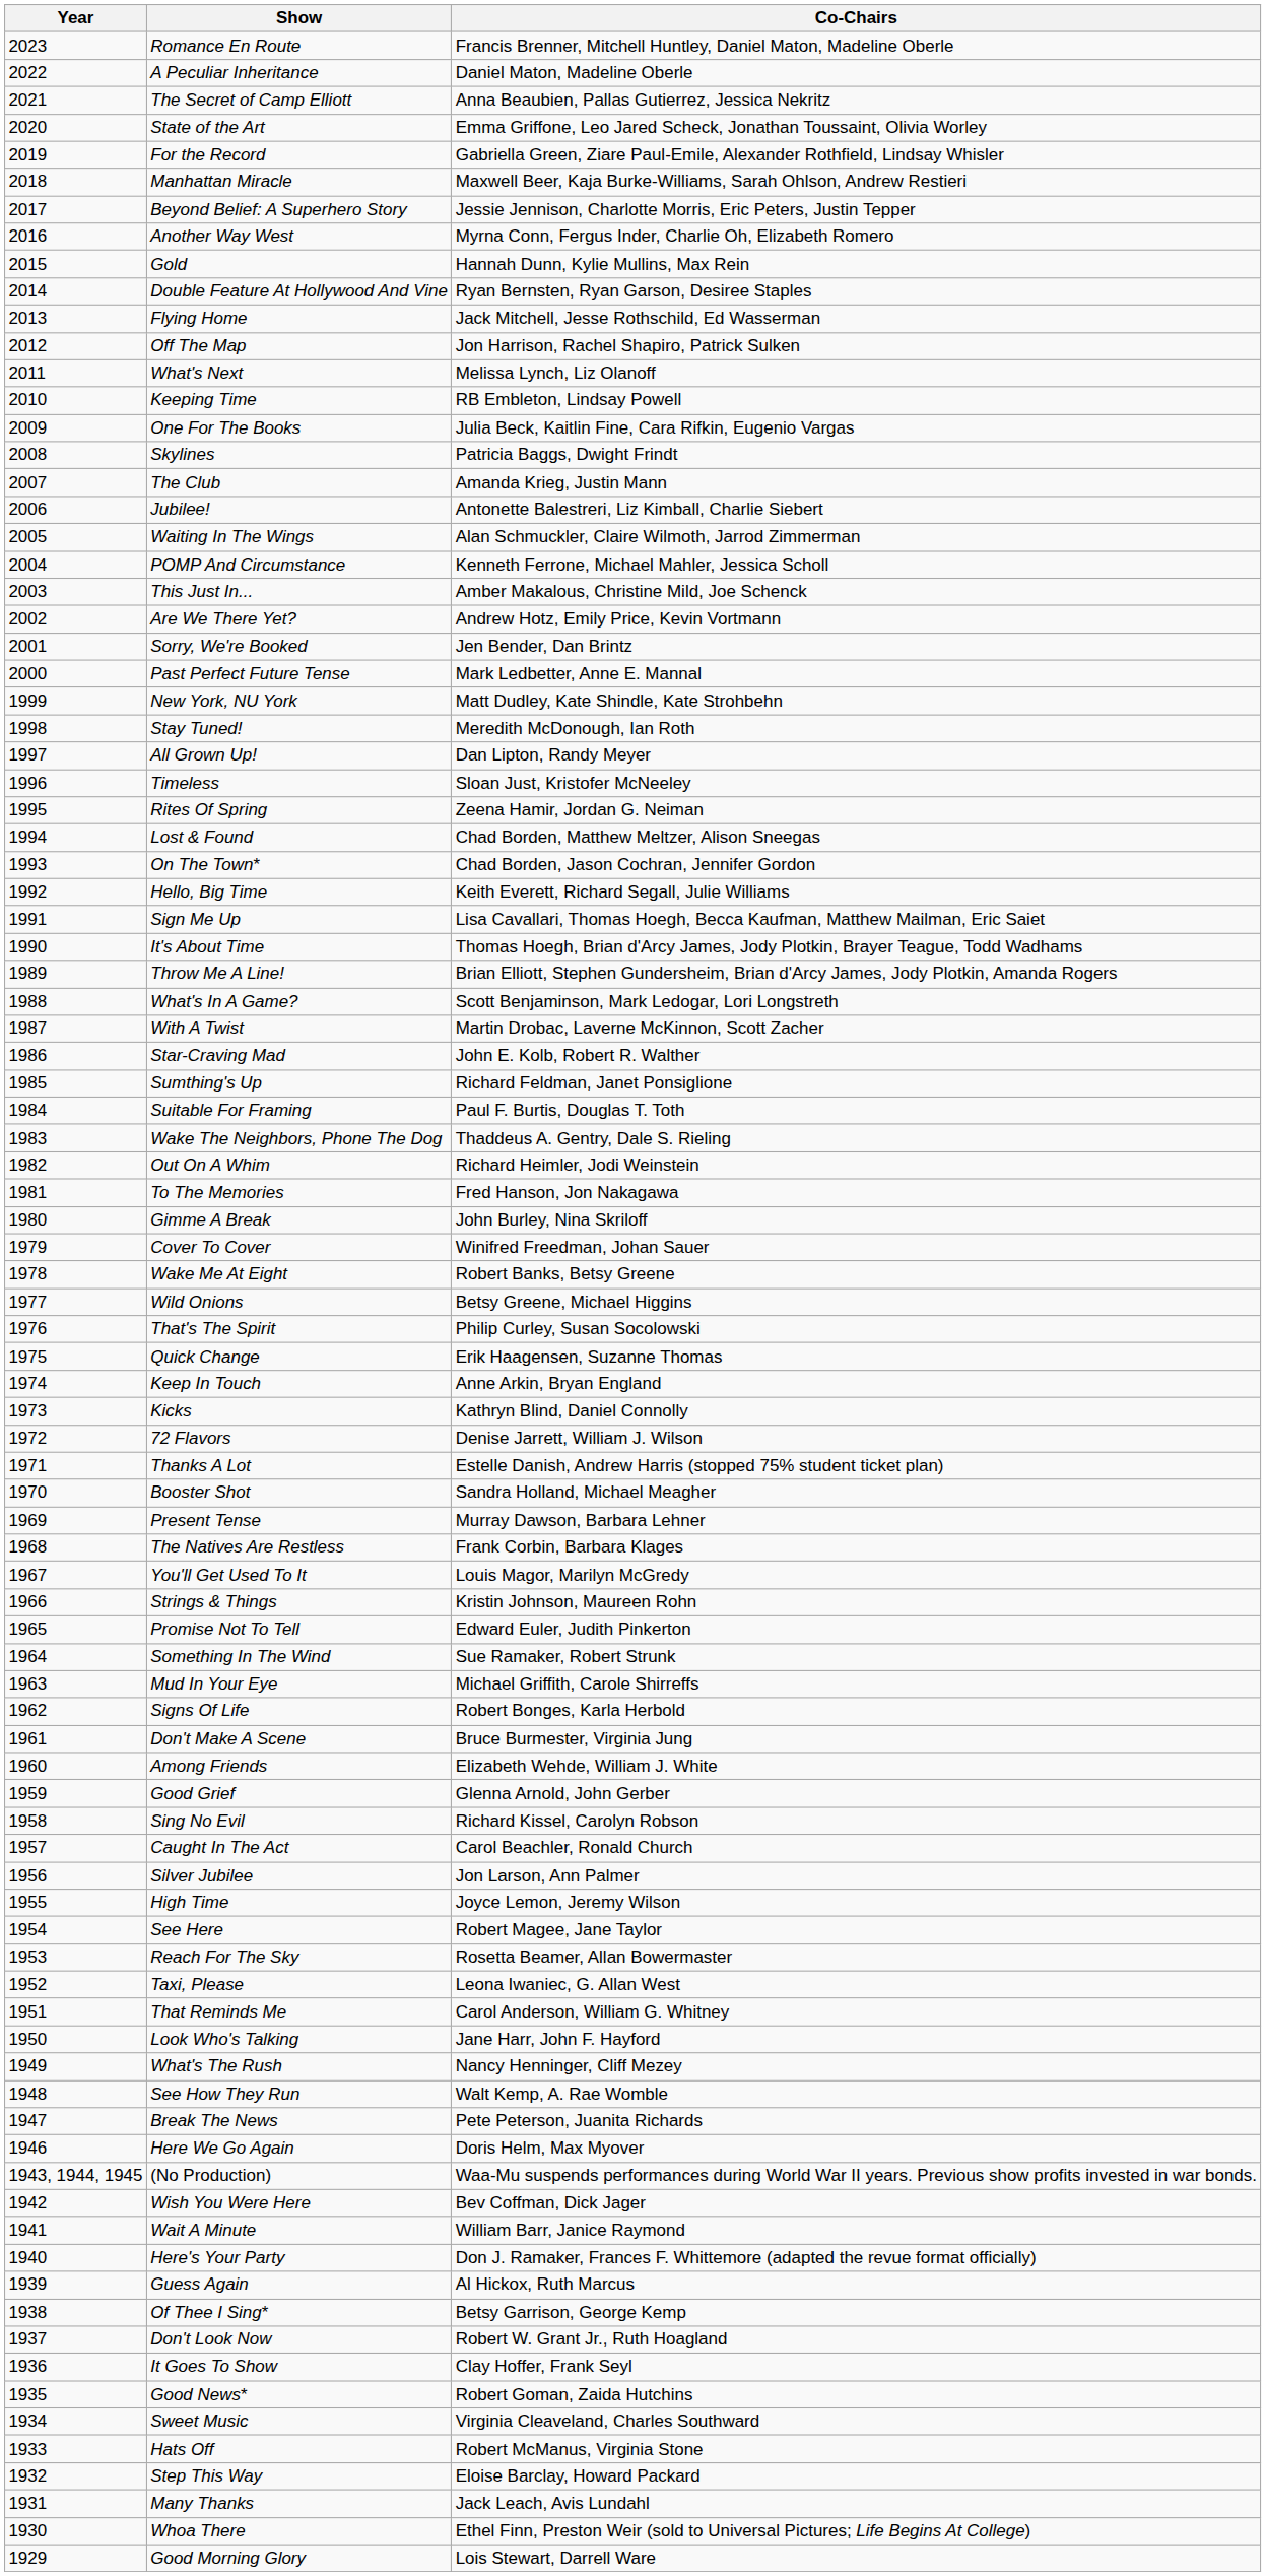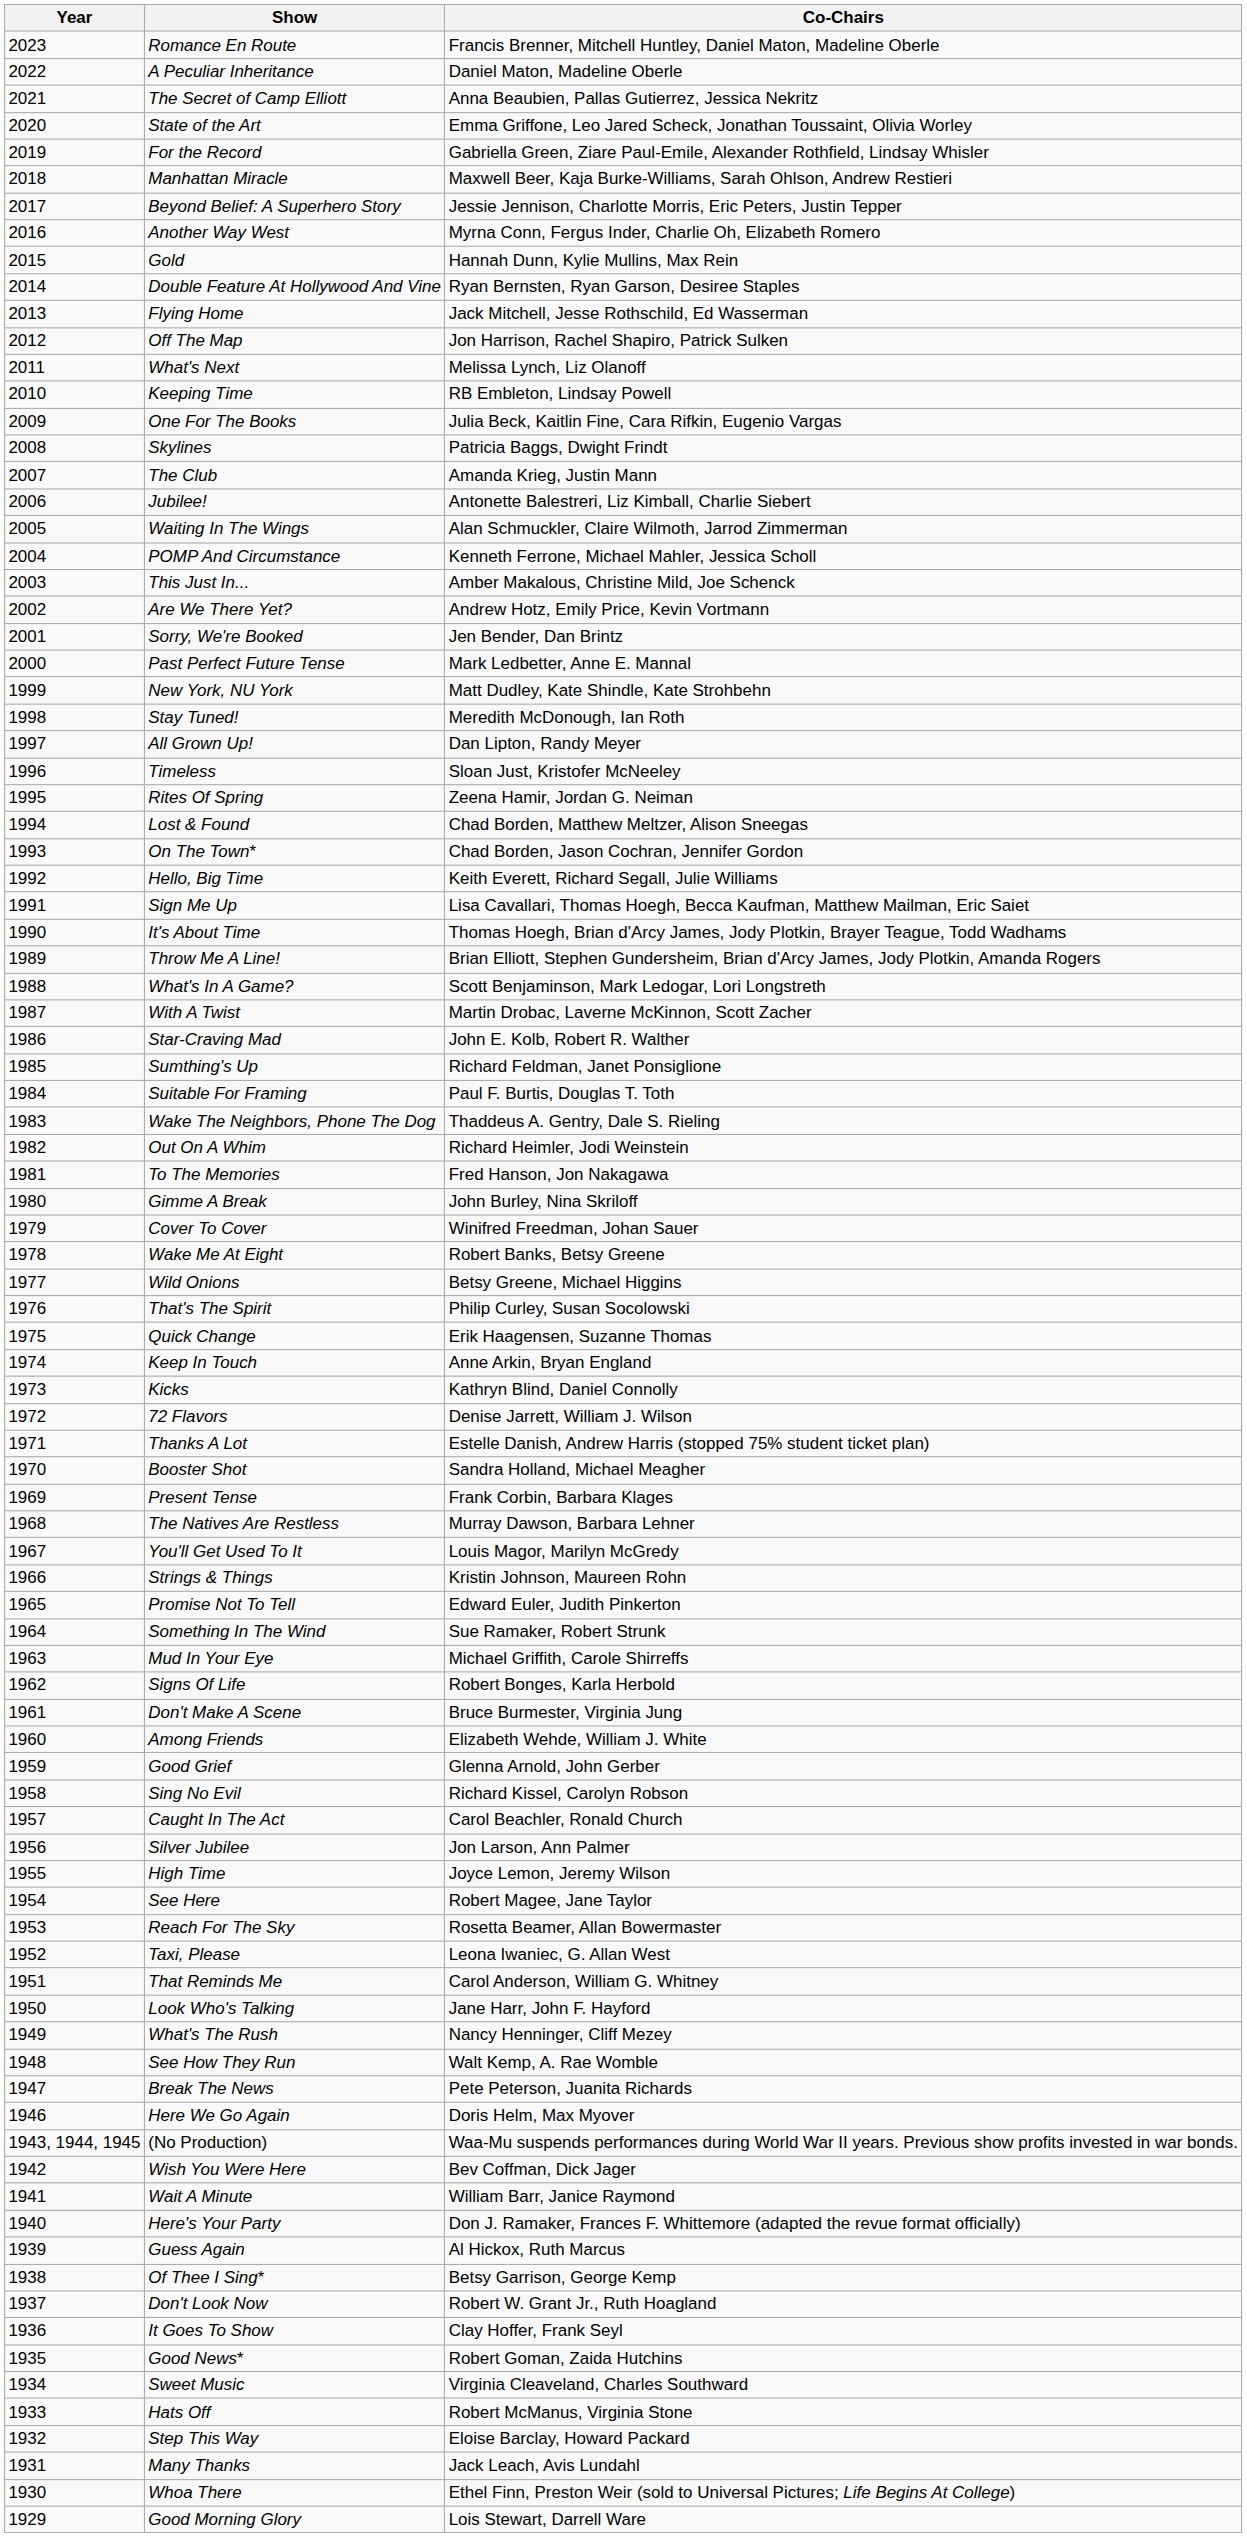 <table class="wikitable">
 <tr>
 <th>Year</th>
 <th>Show</th>
 <th>Co-Chairs</th>
 </tr>
 <tr>
 <td>2023</td>
 <td><em>Romance En Route</em></td>
 <td>Francis Brenner, Mitchell Huntley, Daniel Maton, Madeline Oberle</td>
 </tr>
 <tr>
 <td>2022</td>
 <td><em>A Peculiar Inheritance</em></td>
 <td>Daniel Maton, Madeline Oberle</td>
 </tr>
 <tr>
 <td>2021</td>
 <td><em>The Secret of Camp Elliott</em></td>
 <td>Anna Beaubien, Pallas Gutierrez, Jessica Nekritz</td>
 </tr>
 <tr>
 <td>2020</td>
 <td><em>State of the Art</em></td>
 <td>Emma Griffone, Leo Jared Scheck, Jonathan Toussaint, Olivia Worley</td>
 </tr>
 <tr>
 <td>2019</td>
 <td><em>For the Record</em></td>
 <td>Gabriella Green, Ziare Paul-Emile, Alexander Rothfield, Lindsay Whisler</td>
 </tr>
 <tr>
 <td>2018</td>
 <td><em>Manhattan Miracle</em></td>
 <td>Maxwell Beer, Kaja Burke-Williams, Sarah Ohlson, Andrew Restieri</td>
 </tr>
 <tr>
 <td>2017</td>
 <td><em>Beyond Belief: A Superhero Story</em></td>
 <td>Jessie Jennison, Charlotte Morris, Eric Peters, Justin Tepper</td>
 </tr>
 <tr>
 <td>2016</td>
 <td><em>Another Way West</em></td>
 <td>Myrna Conn, Fergus Inder, Charlie Oh, Elizabeth Romero</td>
 </tr>
 <tr>
 <td>2015</td>
 <td><em>Gold</em></td>
 <td>Hannah Dunn, Kylie Mullins, Max Rein</td>
 </tr>
 <tr>
 <td>2014</td>
 <td><em>Double Feature At Hollywood And Vine</em></td>
 <td>Ryan Bernsten, Ryan Garson, Desiree Staples</td>
 </tr>
 <tr>
 <td>2013</td>
 <td><em>Flying Home</em></td>
 <td>Jack Mitchell, Jesse Rothschild, Ed Wasserman</td>
 </tr>
 <tr>
 <td>2012</td>
 <td><em>Off The Map</em></td>
 <td>Jon Harrison, Rachel Shapiro, Patrick Sulken</td>
 </tr>
 <tr>
 <td>2011</td>
 <td><em>What's Next</em></td>
 <td>Melissa Lynch, Liz Olanoff</td>
 </tr>
 <tr>
 <td>2010</td>
 <td><em>Keeping Time</em></td>
 <td>RB Embleton, Lindsay Powell</td>
 </tr>
 <tr>
 <td>2009</td>
 <td><em>One For The Books</em></td>
 <td>Julia Beck, Kaitlin Fine, Cara Rifkin, Eugenio Vargas</td>
 </tr>
 <tr>
 <td>2008</td>
 <td><em>Skylines</em></td>
 <td>Patricia Baggs, Dwight Frindt</td>
 </tr>
 <tr>
 <td>2007</td>
 <td><em>The Club</em></td>
 <td>Amanda Krieg, Justin Mann</td>
 </tr>
 <tr>
 <td>2006</td>
 <td><em>Jubilee!</em></td>
 <td>Antonette Balestreri, Liz Kimball, Charlie Siebert</td>
 </tr>
 <tr>
 <td>2005</td>
 <td><em>Waiting In The Wings</em></td>
 <td>Alan Schmuckler, Claire Wilmoth, Jarrod Zimmerman</td>
 </tr>
 <tr>
 <td>2004</td>
 <td><em>POMP And Circumstance</em></td>
 <td>Kenneth Ferrone, Michael Mahler, Jessica Scholl</td>
 </tr>
 <tr>
 <td>2003</td>
 <td><em>This Just In...</em></td>
 <td>Amber Makalous, Christine Mild, Joe Schenck</td>
 </tr>
 <tr>
 <td>2002</td>
 <td><em>Are We There Yet?</em></td>
 <td>Andrew Hotz, Emily Price, Kevin Vortmann</td>
 </tr>
 <tr>
 <td>2001</td>
 <td><em>Sorry, We're Booked</em></td>
 <td>Jen Bender, Dan Brintz</td>
 </tr>
 <tr>
 <td>2000</td>
 <td><em>Past Perfect Future Tense</em></td>
 <td>Mark Ledbetter, Anne E. Mannal</td>
 </tr>
 <tr>
 <td>1999</td>
 <td><em>New York, NU York</em></td>
 <td>Matt Dudley, Kate Shindle, Kate Strohbehn</td>
 </tr>
 <tr>
 <td>1998</td>
 <td><em>Stay Tuned!</em></td>
 <td>Meredith McDonough, Ian Roth</td>
 </tr>
 <tr>
 <td>1997</td>
 <td><em>All Grown Up!</em></td>
 <td>Dan Lipton, Randy Meyer</td>
 </tr>
 <tr>
 <td>1996</td>
 <td><em>Timeless</em></td>
 <td>Sloan Just, Kristofer McNeeley</td>
 </tr>
 <tr>
 <td>1995</td>
 <td><em>Rites Of Spring</em></td>
 <td>Zeena Hamir, Jordan G. Neiman</td>
 </tr>
 <tr>
 <td>1994</td>
 <td><em>Lost & Found</em></td>
 <td>Chad Borden, Matthew Meltzer, Alison Sneegas</td>
 </tr>
 <tr>
 <td>1993</td>
 <td><em>On The Town</em>*</td>
 <td>Chad Borden, Jason Cochran, Jennifer Gordon</td>
 </tr>
 <tr>
 <td>1992</td>
 <td><em>Hello, Big Time</em></td>
 <td>Keith Everett, Richard Segall, Julie Williams</td>
 </tr>
 <tr>
 <td>1991</td>
 <td><em>Sign Me Up</em></td>
 <td>Lisa Cavallari, Thomas Hoegh, Becca Kaufman, Matthew Mailman, Eric Saiet</td>
 </tr>
 <tr>
 <td>1990</td>
 <td><em>It's About Time</em></td>
 <td>Thomas Hoegh, Brian d'Arcy James, Jody Plotkin, Brayer Teague, Todd Wadhams</td>
 </tr>
 <tr>
 <td>1989</td>
 <td><em>Throw Me A Line!</em></td>
 <td>Brian Elliott, Stephen Gundersheim, Brian d'Arcy James, Jody Plotkin, Amanda Rogers</td>
 </tr>
 <tr>
 <td>1988</td>
 <td><em>What's In A Game?</em></td>
 <td>Scott Benjaminson, Mark Ledogar, Lori Longstreth</td>
 </tr>
 <tr>
 <td>1987</td>
 <td><em>With A Twist</em></td>
 <td>Martin Drobac, Laverne McKinnon, Scott Zacher</td>
 </tr>
 <tr>
 <td>1986</td>
 <td><em>Star-Craving Mad</em></td>
 <td>John E. Kolb, Robert R. Walther</td>
 </tr>
 <tr>
 <td>1985</td>
 <td><em>Sumthing's Up</em></td>
 <td>Richard Feldman, Janet Ponsiglione</td>
 </tr>
 <tr>
 <td>1984</td>
 <td><em>Suitable For Framing</em></td>
 <td>Paul F. Burtis, Douglas T. Toth</td>
 </tr>
 <tr>
 <td>1983</td>
 <td><em>Wake The Neighbors, Phone The Dog</em></td>
 <td>Thaddeus A. Gentry, Dale S. Rieling</td>
 </tr>
 <tr>
 <td>1982</td>
 <td><em>Out On A Whim</em></td>
 <td>Richard Heimler, Jodi Weinstein</td>
 </tr>
 <tr>
 <td>1981</td>
 <td><em>To The Memories</em></td>
 <td>Fred Hanson, Jon Nakagawa</td>
 </tr>
 <tr>
 <td>1980</td>
 <td><em>Gimme A Break</em></td>
 <td>John Burley, Nina Skriloff</td>
 </tr>
 <tr>
 <td>1979</td>
 <td><em>Cover To Cover</em></td>
 <td>Winifred Freedman, Johan Sauer</td>
 </tr>
 <tr>
 <td>1978</td>
 <td><em>Wake Me At Eight</em></td>
 <td>Robert Banks, Betsy Greene</td>
 </tr>
 <tr>
 <td>1977</td>
 <td><em>Wild Onions</em></td>
 <td>Betsy Greene, Michael Higgins</td>
 </tr>
 <tr>
 <td>1976</td>
 <td><em>That's The Spirit</em></td>
 <td>Philip Curley, Susan Socolowski</td>
 </tr>
 <tr>
 <td>1975</td>
 <td><em>Quick Change</em></td>
 <td>Erik Haagensen, Suzanne Thomas</td>
 </tr>
 <tr>
 <td>1974</td>
 <td><em>Keep In Touch</em></td>
 <td>Anne Arkin, Bryan England</td>
 </tr>
 <tr>
 <td>1973</td>
 <td><em>Kicks</em></td>
 <td>Kathryn Blind, Daniel Connolly</td>
 </tr>
 <tr>
 <td>1972</td>
 <td><em>72 Flavors</em></td>
 <td>Denise Jarrett, William J. Wilson</td>
 </tr>
 <tr>
 <td>1971</td>
 <td><em>Thanks A Lot</em></td>
 <td>Estelle Danish, Andrew Harris (stopped 75% student ticket plan)</td>
 </tr>
 <tr>
 <td>1970</td>
 <td><em>Booster Shot</em></td>
 <td>Sandra Holland, Michael Meagher</td>
 </tr>
 <tr>
 <td>1969</td>
 <td><em>Present Tense</em></td>
-<td>Murray Dawson, Barbara Lehner</td>
+<td>Frank Corbin, Barbara Klages</td>
 </tr>
 <tr>
 <td>1968</td>
 <td><em>The Natives Are Restless</em></td>
-<td>Frank Corbin, Barbara Klages</td>
+<td>Murray Dawson, Barbara Lehner</td>
 </tr>
 <tr>
 <td>1967</td>
 <td><em>You'll Get Used To It</em></td>
 <td>Louis Magor, Marilyn McGredy</td>
 </tr>
 <tr>
 <td>1966</td>
 <td><em>Strings & Things</em></td>
 <td>Kristin Johnson, Maureen Rohn</td>
 </tr>
 <tr>
 <td>1965</td>
 <td><em>Promise Not To Tell</em></td>
 <td>Edward Euler, Judith Pinkerton</td>
 </tr>
 <tr>
 <td>1964</td>
 <td><em>Something In The Wind</em></td>
 <td>Sue Ramaker, Robert Strunk</td>
 </tr>
 <tr>
 <td>1963</td>
 <td><em>Mud In Your Eye</em></td>
 <td>Michael Griffith, Carole Shirreffs</td>
 </tr>
 <tr>
 <td>1962</td>
 <td><em>Signs Of Life</em></td>
 <td>Robert Bonges, Karla Herbold</td>
 </tr>
 <tr>
 <td>1961</td>
 <td><em>Don't Make A Scene</em></td>
 <td>Bruce Burmester, Virginia Jung</td>
 </tr>
 <tr>
 <td>1960</td>
 <td><em>Among Friends</em></td>
 <td>Elizabeth Wehde, William J. White</td>
 </tr>
 <tr>
 <td>1959</td>
 <td><em>Good Grief</em></td>
 <td>Glenna Arnold, John Gerber</td>
 </tr>
 <tr>
 <td>1958</td>
 <td><em>Sing No Evil</em></td>
 <td>Richard Kissel, Carolyn Robson</td>
 </tr>
 <tr>
 <td>1957</td>
 <td><em>Caught In The Act</em></td>
 <td>Carol Beachler, Ronald Church</td>
 </tr>
 <tr>
 <td>1956</td>
 <td><em>Silver Jubilee</em></td>
 <td>Jon Larson, Ann Palmer</td>
 </tr>
 <tr>
 <td>1955</td>
 <td><em>High Time</em></td>
 <td>Joyce Lemon, Jeremy Wilson</td>
 </tr>
 <tr>
 <td>1954</td>
 <td><em>See Here</em></td>
 <td>Robert Magee, Jane Taylor</td>
 </tr>
 <tr>
 <td>1953</td>
 <td><em>Reach For The Sky</em></td>
 <td>Rosetta Beamer, Allan Bowermaster</td>
 </tr>
 <tr>
 <td>1952</td>
 <td><em>Taxi, Please</em></td>
 <td>Leona Iwaniec, G. Allan West</td>
 </tr>
 <tr>
 <td>1951</td>
 <td><em>That Reminds Me</em></td>
 <td>Carol Anderson, William G. Whitney</td>
 </tr>
 <tr>
 <td>1950</td>
 <td><em>Look Who's Talking</em></td>
 <td>Jane Harr, John F. Hayford</td>
 </tr>
 <tr>
 <td>1949</td>
 <td><em>What's The Rush</em></td>
 <td>Nancy Henninger, Cliff Mezey</td>
 </tr>
 <tr>
 <td>1948</td>
 <td><em>See How They Run</em></td>
 <td>Walt Kemp, A. Rae Womble</td>
 </tr>
 <tr>
 <td>1947</td>
 <td><em>Break The News</em></td>
 <td>Pete Peterson, Juanita Richards</td>
 </tr>
 <tr>
 <td>1946</td>
 <td><em>Here We Go Again</em></td>
 <td>Doris Helm, Max Myover</td>
 </tr>
 <tr>
 <td>1943, 1944, 1945</td>
 <td>(No Production)</td>
 <td>Waa-Mu suspends performances during World War II years. Previous show profits invested in war bonds.</td>
 </tr>
 <tr>
 <td>1942</td>
 <td><em>Wish You Were Here</em></td>
 <td>Bev Coffman, Dick Jager</td>
 </tr>
 <tr>
 <td>1941</td>
 <td><em>Wait A Minute</em></td>
 <td>William Barr, Janice Raymond</td>
 </tr>
 <tr>
 <td>1940</td>
 <td><em>Here's Your Party</em></td>
 <td>Don J. Ramaker, Frances F. Whittemore (adapted the revue format officially)</td>
 </tr>
 <tr>
 <td>1939</td>
 <td><em>Guess Again</em></td>
 <td>Al Hickox, Ruth Marcus</td>
 </tr>
 <tr>
 <td>1938</td>
 <td><em>Of Thee I Sing</em>*</td>
 <td>Betsy Garrison, George Kemp</td>
 </tr>
 <tr>
 <td>1937</td>
 <td><em>Don't Look Now</em></td>
 <td>Robert W. Grant Jr., Ruth Hoagland</td>
 </tr>
 <tr>
 <td>1936</td>
 <td><em>It Goes To Show</em></td>
 <td>Clay Hoffer, Frank Seyl</td>
 </tr>
 <tr>
 <td>1935</td>
 <td><em>Good News</em>*</td>
 <td>Robert Goman, Zaida Hutchins</td>
 </tr>
 <tr>
 <td>1934</td>
 <td><em>Sweet Music</em></td>
 <td>Virginia Cleaveland, Charles Southward</td>
 </tr>
 <tr>
 <td>1933</td>
 <td><em>Hats Off</em></td>
 <td>Robert McManus, Virginia Stone</td>
 </tr>
 <tr>
 <td>1932</td>
 <td><em>Step This Way</em></td>
 <td>Eloise Barclay, Howard Packard</td>
 </tr>
 <tr>
 <td>1931</td>
 <td><em>Many Thanks</em></td>
 <td>Jack Leach, Avis Lundahl</td>
 </tr>
 <tr>
 <td>1930</td>
 <td><em>Whoa There</em></td>
 <td>Ethel Finn, Preston Weir (sold to Universal Pictures; <em>Life Begins At College</em>)</td>
 </tr>
 <tr>
 <td>1929</td>
 <td><em>Good Morning Glory</em></td>
 <td>Lois Stewart, Darrell Ware</td>
 </tr>
 </table>
